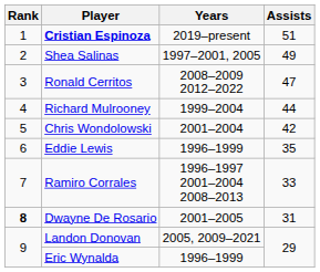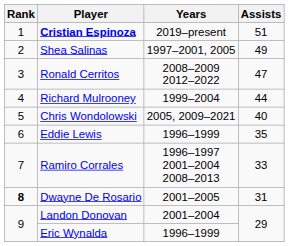 <table class="wikitable" style="font-size:95%;">
 <tr>
 <th>Rank</th>
 <th>Player</th>
 <th align=center>Years</th>
 <th>Assists</th>
 </tr>
 <tr>
 <td align=center>1</td>
 <td> <strong><a href='#'>Cristian Espinoza</a></strong></td>
 <td align=center>2019–present</td>
 <td align=center>51</td>
 </tr>
 <tr>
 <td align=center>2</td>
 <td> <a href='#'>Shea Salinas</a></td>
 <td align=center>1997–2001, 2005</td>
 <td align=center>49</td>
 </tr>
 <tr>
 <td align=center>3</td>
 <td> <a href='#'>Ronald Cerritos</a></td>
 <td align=center>2008–2009<br>2012–2022</td>
 <td align=center>47</td>
 </tr>
 <tr>
 <td align=center>4</td>
 <td> <a href='#'>Richard Mulrooney</a></td>
 <td align=center>1999–2004</td>
 <td align=center>44</td>
 </tr>
 <tr>
 <td align=center>5</td>
 <td> <a href='#'>Chris Wondolowski</a></td>
-<td align=center>2001–2004</td>
-<td align=center>42</td>
+<td align=center>2005, 2009–2021</td>
+<td align=center>40</td>
 </tr>
 <tr>
 <td align=center>6</td>
 <td> <a href='#'>Eddie Lewis</a></td>
 <td align=center>1996–1999</td>
 <td align=center>35</td>
 </tr>
 <tr>
 <td align=center>7</td>
 <td> <a href='#'>Ramiro Corrales</a></td>
 <td align=center>1996–1997<br>2001–2004<br>2008–2013</td>
 <td align=center>33</td>
 </tr>
 <tr>
 <td align=center><strong>8</strong></td>
 <td> <a href='#'>Dwayne De Rosario</a></td>
 <td align=center>2001–2005</td>
 <td align=center>31</td>
 </tr>
 <tr>
 <td rowspan="2" style="text-align:center;">9</td>
 <td> <a href='#'>Landon Donovan</a></td>
-<td align=center>2005, 2009–2021</td>
+<td align=center>2001–2004</td>
 <td rowspan="2" style="text-align:center;">29</td>
 </tr>
 <tr>
 <td> <a href='#'>Eric Wynalda</a></td>
 <td align=center>1996–1999</td>
 </tr>
 </table>
